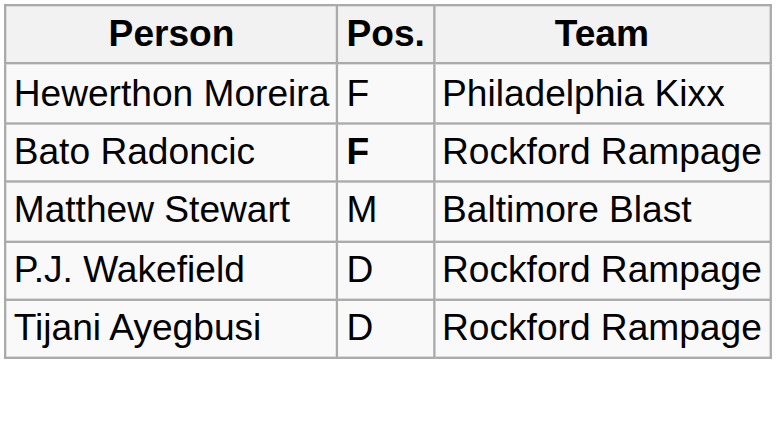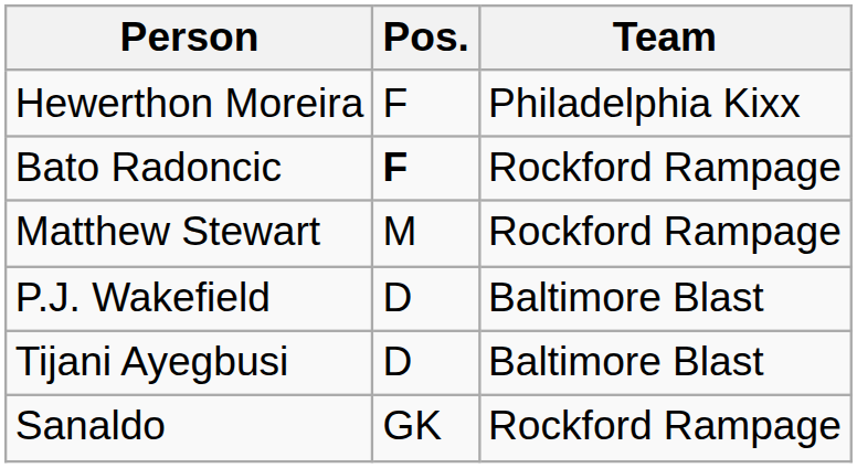 <table class="wikitable">
 <tr>
 <th>Person</th>
 <th>Pos.</th>
 <th>Team</th>
 </tr>
 <tr>
 <td>Hewerthon Moreira</td>
 <td>F</td>
 <td>Philadelphia Kixx</td>
 </tr>
 <tr>
 <td>Bato Radoncic</td>
 <td><strong>F</strong></td>
 <td>Rockford Rampage</td>
 </tr>
 <tr>
 <td>Matthew Stewart</td>
 <td>M</td>
-<td>Baltimore Blast</td>
+<td>Rockford Rampage</td>
 </tr>
 <tr>
 <td>P.J. Wakefield</td>
 <td>D</td>
-<td>Rockford Rampage</td>
+<td>Baltimore Blast</td>
 </tr>
 <tr>
 <td>Tijani Ayegbusi</td>
 <td>D</td>
+<td>Baltimore Blast</td>
+</tr>
+<tr>
+<td>Sanaldo</td>
+<td>GK</td>
 <td>Rockford Rampage</td>
 </tr>
 </table>
